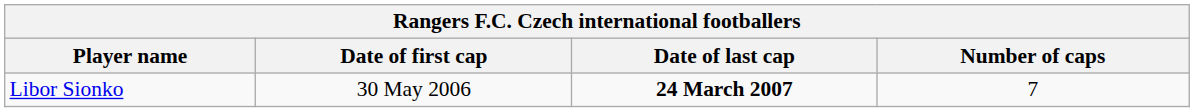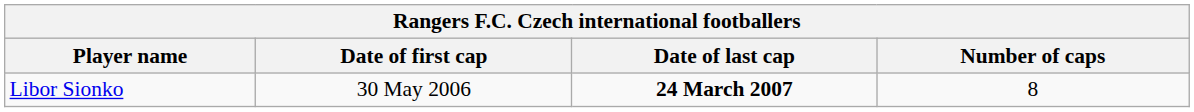 <table class="wikitable plainrowheaders" style="width: 70%;">
 <tr>
 <th colspan=5>Rangers F.C. Czech international footballers </th>
 </tr>
 <tr>
 <th scope="col">Player name</th>
 <th scope="col">Date of first cap</th>
 <th scope="col">Date of last cap</th>
 <th scope="col">Number of caps</th>
 </tr>
 <tr>
 <td><a href='#'>Libor Sionko</a></td>
 <td align="center">30 May 2006</td>
 <td align="center"><strong>24 March 2007</strong></td>
-<td align="center">7</td>
+<td align="center">8</td>
 </tr>
 </table>
